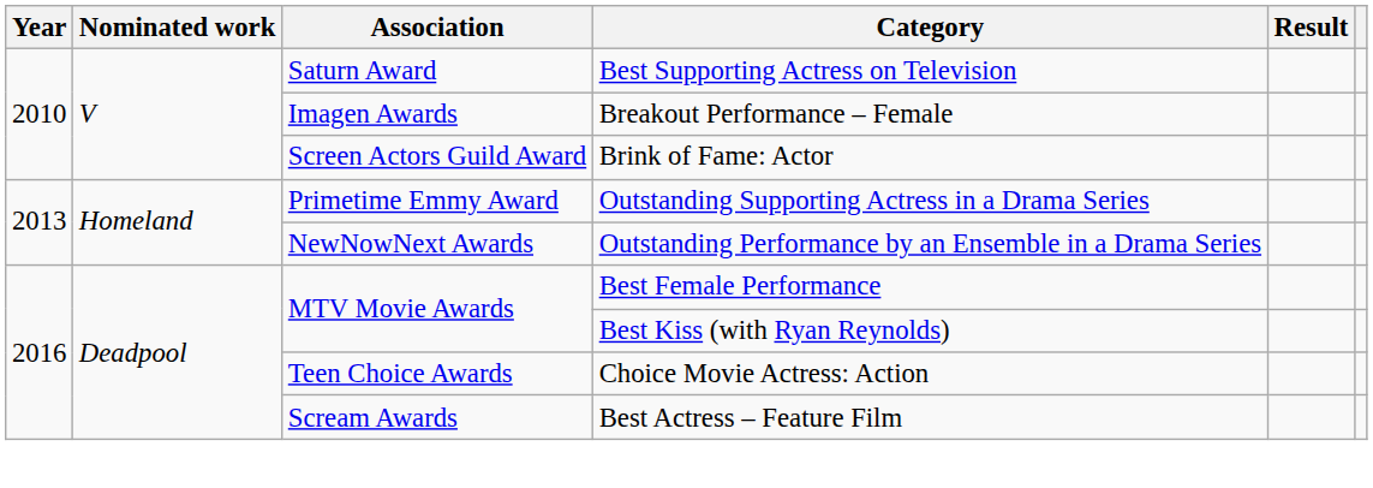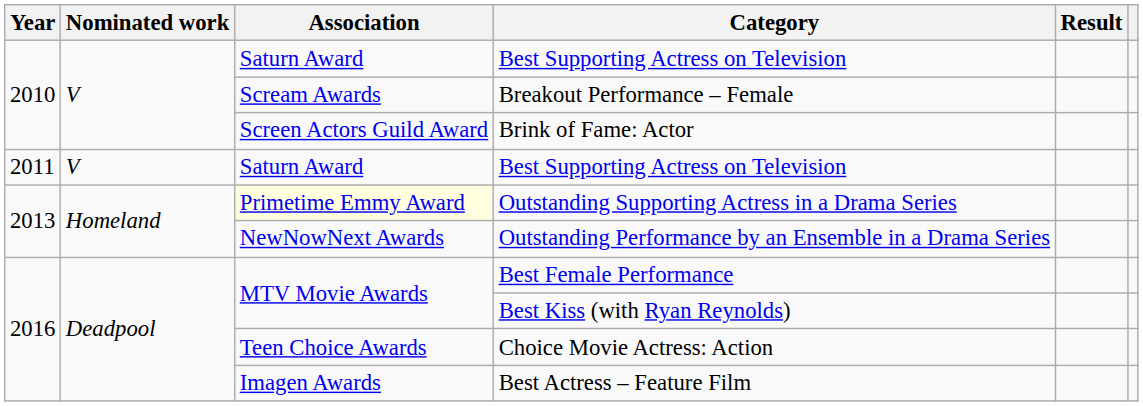 <table class="wikitable sortable">
 <tr>
 <th>Year</th>
 <th>Nominated work</th>
 <th>Association</th>
 <th>Category</th>
 <th>Result</th>
 <th class="unsortable"></th>
 </tr>
 <tr>
 <td rowspan="3">2010</td>
 <td rowspan="3"><em>V</em></td>
 <td><a href='#'>Saturn Award</a></td>
 <td><a href='#'>Best Supporting Actress on Television</a></td>
 <td></td>
 <td></td>
 </tr>
 <tr>
-<td><a href='#'>Imagen Awards</a></td>
+<td><a href='#'>Scream Awards</a></td>
 <td>Breakout Performance – Female</td>
 <td></td>
 <td></td>
 </tr>
 <tr>
 <td><a href='#'>Screen Actors Guild Award</a></td>
 <td>Brink of Fame: Actor</td>
 <td></td>
 <td style="text-align:center;"></td>
 </tr>
 <tr>
+<td>2011</td>
+<td><em>V</em></td>
+<td><a href='#'>Saturn Award</a></td>
+<td><a href='#'>Best Supporting Actress on Television</a></td>
+<td></td>
+<td></td>
+</tr>
+<tr>
 <td rowspan="2">2013</td>
 <td rowspan="2"><em>Homeland</em></td>
-<td><a href='#'>Primetime Emmy Award</a></td>
+<td style="background: lightyellow;"><a href='#'>Primetime Emmy Award</a></td>
 <td><a href='#'>Outstanding Supporting Actress in a Drama Series</a></td>
 <td></td>
 <td></td>
 </tr>
 <tr>
 <td><a href='#'>NewNowNext Awards</a></td>
 <td><a href='#'>Outstanding Performance by an Ensemble in a Drama Series</a></td>
 <td></td>
 <td></td>
 </tr>
 <tr>
 <td rowspan="4">2016</td>
 <td rowspan="4"><em>Deadpool</em></td>
 <td rowspan="2"><a href='#'>MTV Movie Awards</a></td>
 <td><a href='#'>Best Female Performance</a></td>
 <td></td>
 <td style="text-align:center;"></td>
 </tr>
 <tr>
 <td><a href='#'>Best Kiss</a> (with <a href='#'>Ryan Reynolds</a>)</td>
 <td></td>
 <td style="text-align:center;"></td>
 </tr>
 <tr>
 <td><a href='#'>Teen Choice Awards</a></td>
 <td>Choice Movie Actress: Action</td>
 <td></td>
 <td style="text-align:center;"></td>
 </tr>
 <tr>
-<td><a href='#'>Scream Awards</a></td>
+<td><a href='#'>Imagen Awards</a></td>
 <td>Best Actress – Feature Film</td>
 <td></td>
 <td style="text-align:center;"></td>
 </tr>
 </table>
